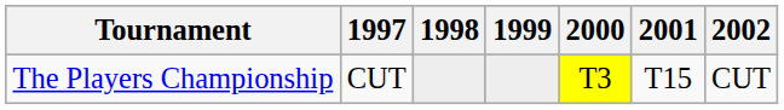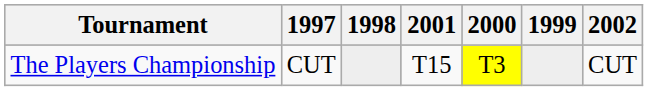 <table class="wikitable" style="font-size:95%;text-align:center;">
 <tr>
 <th>Tournament</th>
 <th>1997</th>
 <th>1998</th>
+<th>2001</th>
+<th>2000</th>
 <th>1999</th>
-<th>2000</th>
-<th>2001</th>
 <th>2002</th>
 </tr>
 <tr>
 <td align=left><a href='#'>The Players Championship</a></td>
 <td>CUT</td>
 <td style="background:#eeeeee;"></td>
+<td>T15</td>
+<td style="background:yellow;">T3</td>
 <td style="background:#eeeeee;"></td>
-<td style="background:yellow;">T3</td>
-<td>T15</td>
 <td>CUT</td>
 </tr>
 </table>
